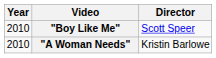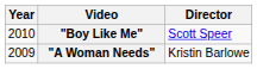 <table class="wikitable plainrowheaders">
 <tr>
 <th>Year</th>
 <th style="width:10em;">Video</th>
 <th>Director</th>
 </tr>
 <tr>
 <td>2010</td>
 <th scope="row">"Boy Like Me"</th>
 <td><a href='#'>Scott Speer</a></td>
 </tr>
 <tr>
-<td>2010</td>
+<td>2009</td>
 <th scope="row">"A Woman Needs"</th>
 <td>Kristin Barlowe</td>
 </tr>
 </table>
